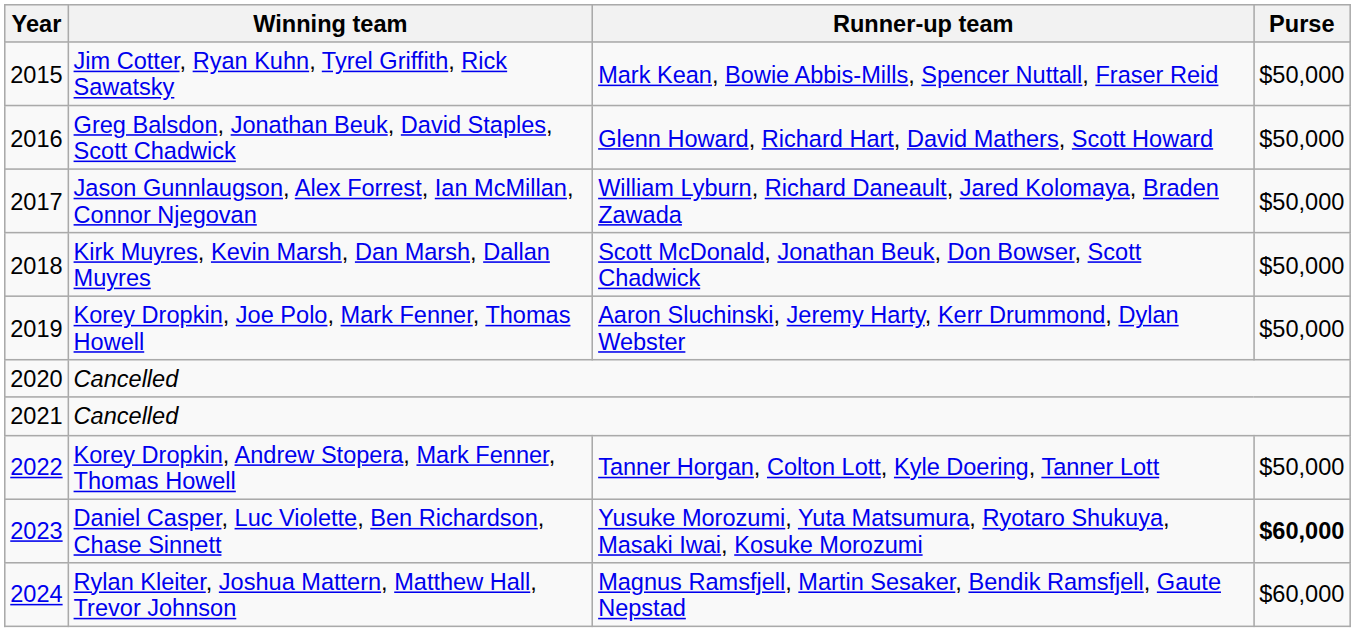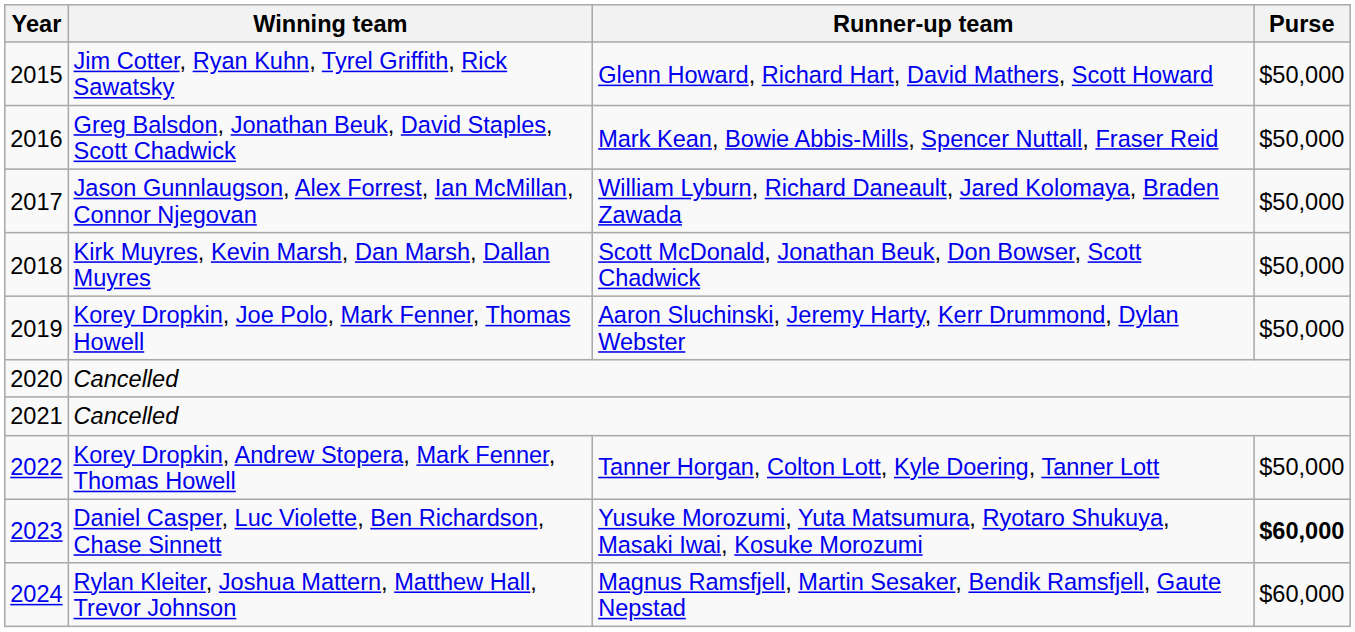 <table class="wikitable" style="font-size:95%;">
 <tr>
 <th scope="col">Year</th>
 <th scope="col">Winning team</th>
 <th scope="col">Runner-up team</th>
 <th scope="col">Purse</th>
 </tr>
 <tr>
 <td>2015</td>
 <td> <a href='#'>Jim Cotter</a>, <a href='#'>Ryan Kuhn</a>, <a href='#'>Tyrel Griffith</a>, <a href='#'>Rick Sawatsky</a></td>
-<td> <a href='#'>Mark Kean</a>, <a href='#'>Bowie Abbis-Mills</a>, <a href='#'>Spencer Nuttall</a>, <a href='#'>Fraser Reid</a></td>
+<td> <a href='#'>Glenn Howard</a>, <a href='#'>Richard Hart</a>, <a href='#'>David Mathers</a>, <a href='#'>Scott Howard</a></td>
 <td>$50,000</td>
 </tr>
 <tr>
 <td>2016</td>
 <td> <a href='#'>Greg Balsdon</a>, <a href='#'>Jonathan Beuk</a>, <a href='#'>David Staples</a>, <a href='#'>Scott Chadwick</a></td>
-<td> <a href='#'>Glenn Howard</a>, <a href='#'>Richard Hart</a>, <a href='#'>David Mathers</a>, <a href='#'>Scott Howard</a></td>
+<td> <a href='#'>Mark Kean</a>, <a href='#'>Bowie Abbis-Mills</a>, <a href='#'>Spencer Nuttall</a>, <a href='#'>Fraser Reid</a></td>
 <td>$50,000</td>
 </tr>
 <tr>
 <td>2017</td>
 <td> <a href='#'>Jason Gunnlaugson</a>, <a href='#'>Alex Forrest</a>, <a href='#'>Ian McMillan</a>, <a href='#'>Connor Njegovan</a></td>
 <td> <a href='#'>William Lyburn</a>, <a href='#'>Richard Daneault</a>, <a href='#'>Jared Kolomaya</a>, <a href='#'>Braden Zawada</a></td>
 <td>$50,000</td>
 </tr>
 <tr>
 <td>2018</td>
 <td> <a href='#'>Kirk Muyres</a>, <a href='#'>Kevin Marsh</a>, <a href='#'>Dan Marsh</a>, <a href='#'>Dallan Muyres</a></td>
 <td> <a href='#'>Scott McDonald</a>, <a href='#'>Jonathan Beuk</a>, <a href='#'>Don Bowser</a>, <a href='#'>Scott Chadwick</a></td>
 <td>$50,000</td>
 </tr>
 <tr>
 <td>2019</td>
 <td> <a href='#'>Korey Dropkin</a>, <a href='#'>Joe Polo</a>, <a href='#'>Mark Fenner</a>, <a href='#'>Thomas Howell</a></td>
 <td> <a href='#'>Aaron Sluchinski</a>, <a href='#'>Jeremy Harty</a>, <a href='#'>Kerr Drummond</a>, <a href='#'>Dylan Webster</a></td>
 <td>$50,000</td>
 </tr>
 <tr>
 <td>2020</td>
 <td colspan="4"><em>Cancelled</em></td>
 </tr>
 <tr>
 <td>2021</td>
 <td colspan="4"><em>Cancelled</em></td>
 </tr>
 <tr>
 <td><a href='#'>2022</a></td>
 <td> <a href='#'>Korey Dropkin</a>, <a href='#'>Andrew Stopera</a>, <a href='#'>Mark Fenner</a>, <a href='#'>Thomas Howell</a></td>
 <td> <a href='#'>Tanner Horgan</a>, <a href='#'>Colton Lott</a>, <a href='#'>Kyle Doering</a>, <a href='#'>Tanner Lott</a></td>
 <td>$50,000</td>
 </tr>
 <tr>
 <td><a href='#'>2023</a></td>
 <td> <a href='#'>Daniel Casper</a>, <a href='#'>Luc Violette</a>, <a href='#'>Ben Richardson</a>, <a href='#'>Chase Sinnett</a></td>
 <td> <a href='#'>Yusuke Morozumi</a>, <a href='#'>Yuta Matsumura</a>, <a href='#'>Ryotaro Shukuya</a>, <a href='#'>Masaki Iwai</a>, <a href='#'>Kosuke Morozumi</a></td>
 <td><strong>$60,000</strong></td>
 </tr>
 <tr>
 <td><a href='#'>2024</a></td>
 <td> <a href='#'>Rylan Kleiter</a>, <a href='#'>Joshua Mattern</a>, <a href='#'>Matthew Hall</a>, <a href='#'>Trevor Johnson</a></td>
 <td> <a href='#'>Magnus Ramsfjell</a>, <a href='#'>Martin Sesaker</a>, <a href='#'>Bendik Ramsfjell</a>, <a href='#'>Gaute Nepstad</a></td>
 <td>$60,000</td>
 </tr>
 </table>
